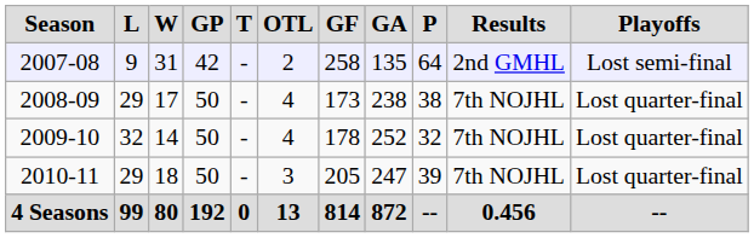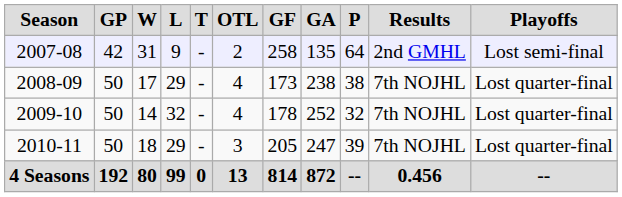 <table class="wikitable">
 <tr align="center"  bgcolor="#dddddd">
 <td><strong>Season</strong></td>
+<td><strong>GP</strong></td>
+<td><strong>W</strong></td>
 <td><strong>L</strong></td>
-<td><strong>W</strong></td>
-<td><strong>GP</strong></td>
 <td><strong>T</strong></td>
 <td><strong>OTL</strong></td>
 <td><strong>GF</strong></td>
 <td><strong>GA</strong></td>
 <td><strong>P</strong></td>
 <td><strong>Results</strong></td>
 <td><strong>Playoffs</strong></td>
 </tr>
 <tr align="center" bgcolor="#eeeeff">
 <td>2007-08</td>
+<td>42</td>
+<td>31</td>
 <td>9</td>
-<td>31</td>
-<td>42</td>
 <td>-</td>
 <td>2</td>
 <td>258</td>
 <td>135</td>
 <td>64</td>
 <td>2nd <a href='#'>GMHL</a></td>
 <td>Lost semi-final</td>
 </tr>
 <tr align="center">
 <td>2008-09</td>
+<td>50</td>
+<td>17</td>
 <td>29</td>
-<td>17</td>
-<td>50</td>
 <td>-</td>
 <td>4</td>
 <td>173</td>
 <td>238</td>
 <td>38</td>
 <td>7th NOJHL</td>
 <td>Lost quarter-final</td>
 </tr>
 <tr align="center">
 <td>2009-10</td>
+<td>50</td>
+<td>14</td>
 <td>32</td>
-<td>14</td>
-<td>50</td>
 <td>-</td>
 <td>4</td>
 <td>178</td>
 <td>252</td>
 <td>32</td>
 <td>7th NOJHL</td>
 <td>Lost quarter-final</td>
 </tr>
 <tr align="center">
 <td>2010-11</td>
+<td>50</td>
+<td>18</td>
 <td>29</td>
-<td>18</td>
-<td>50</td>
 <td>-</td>
 <td>3</td>
 <td>205</td>
 <td>247</td>
 <td>39</td>
 <td>7th NOJHL</td>
 <td>Lost quarter-final</td>
 </tr>
 <tr align="center"  bgcolor="#dddddd">
 <td><strong>4 Seasons</strong></td>
+<td><strong>192</strong></td>
+<td><strong>80</strong></td>
 <td><strong>99</strong></td>
-<td><strong>80</strong></td>
-<td><strong>192</strong></td>
 <td><strong>0</strong></td>
 <td><strong>13</strong></td>
 <td><strong>814</strong></td>
 <td><strong>872</strong></td>
 <td><strong>--</strong></td>
 <td><strong>0.456</strong></td>
 <td><strong>--</strong></td>
 </tr>
 </table>
